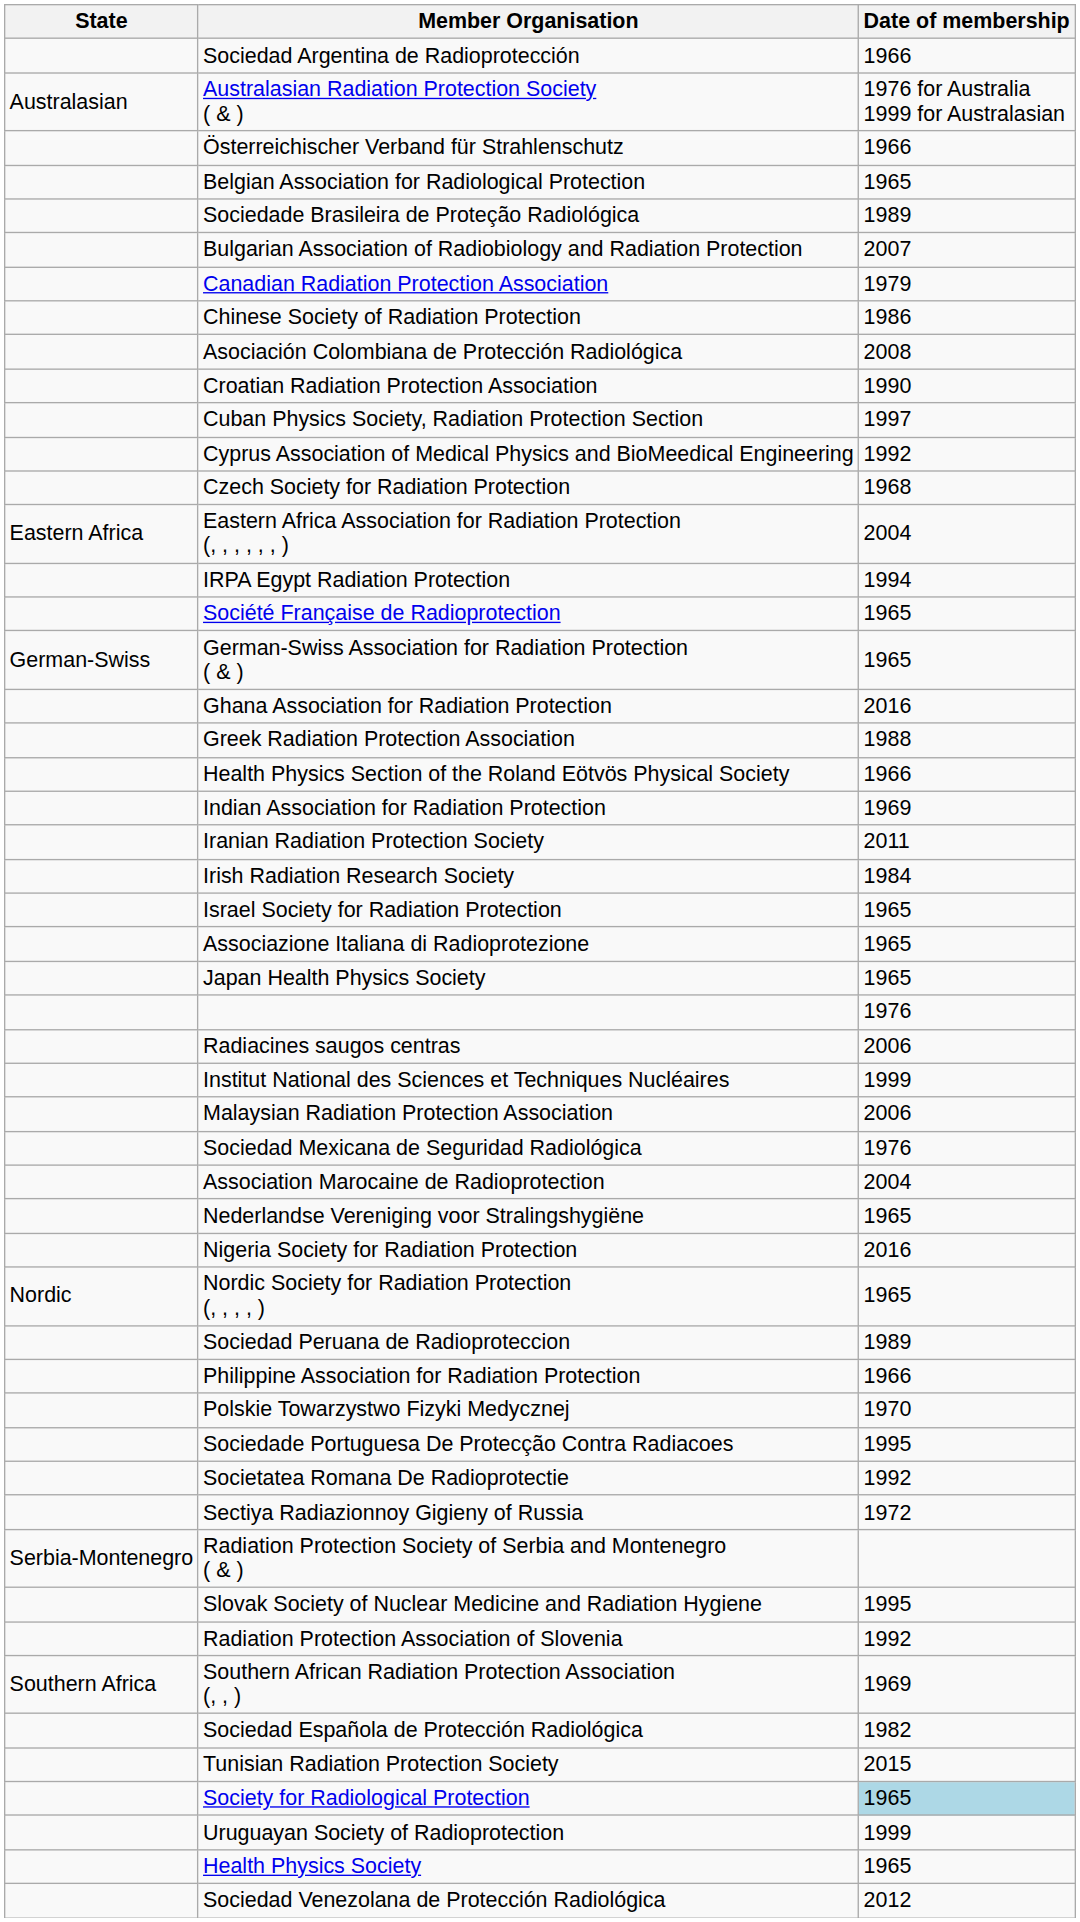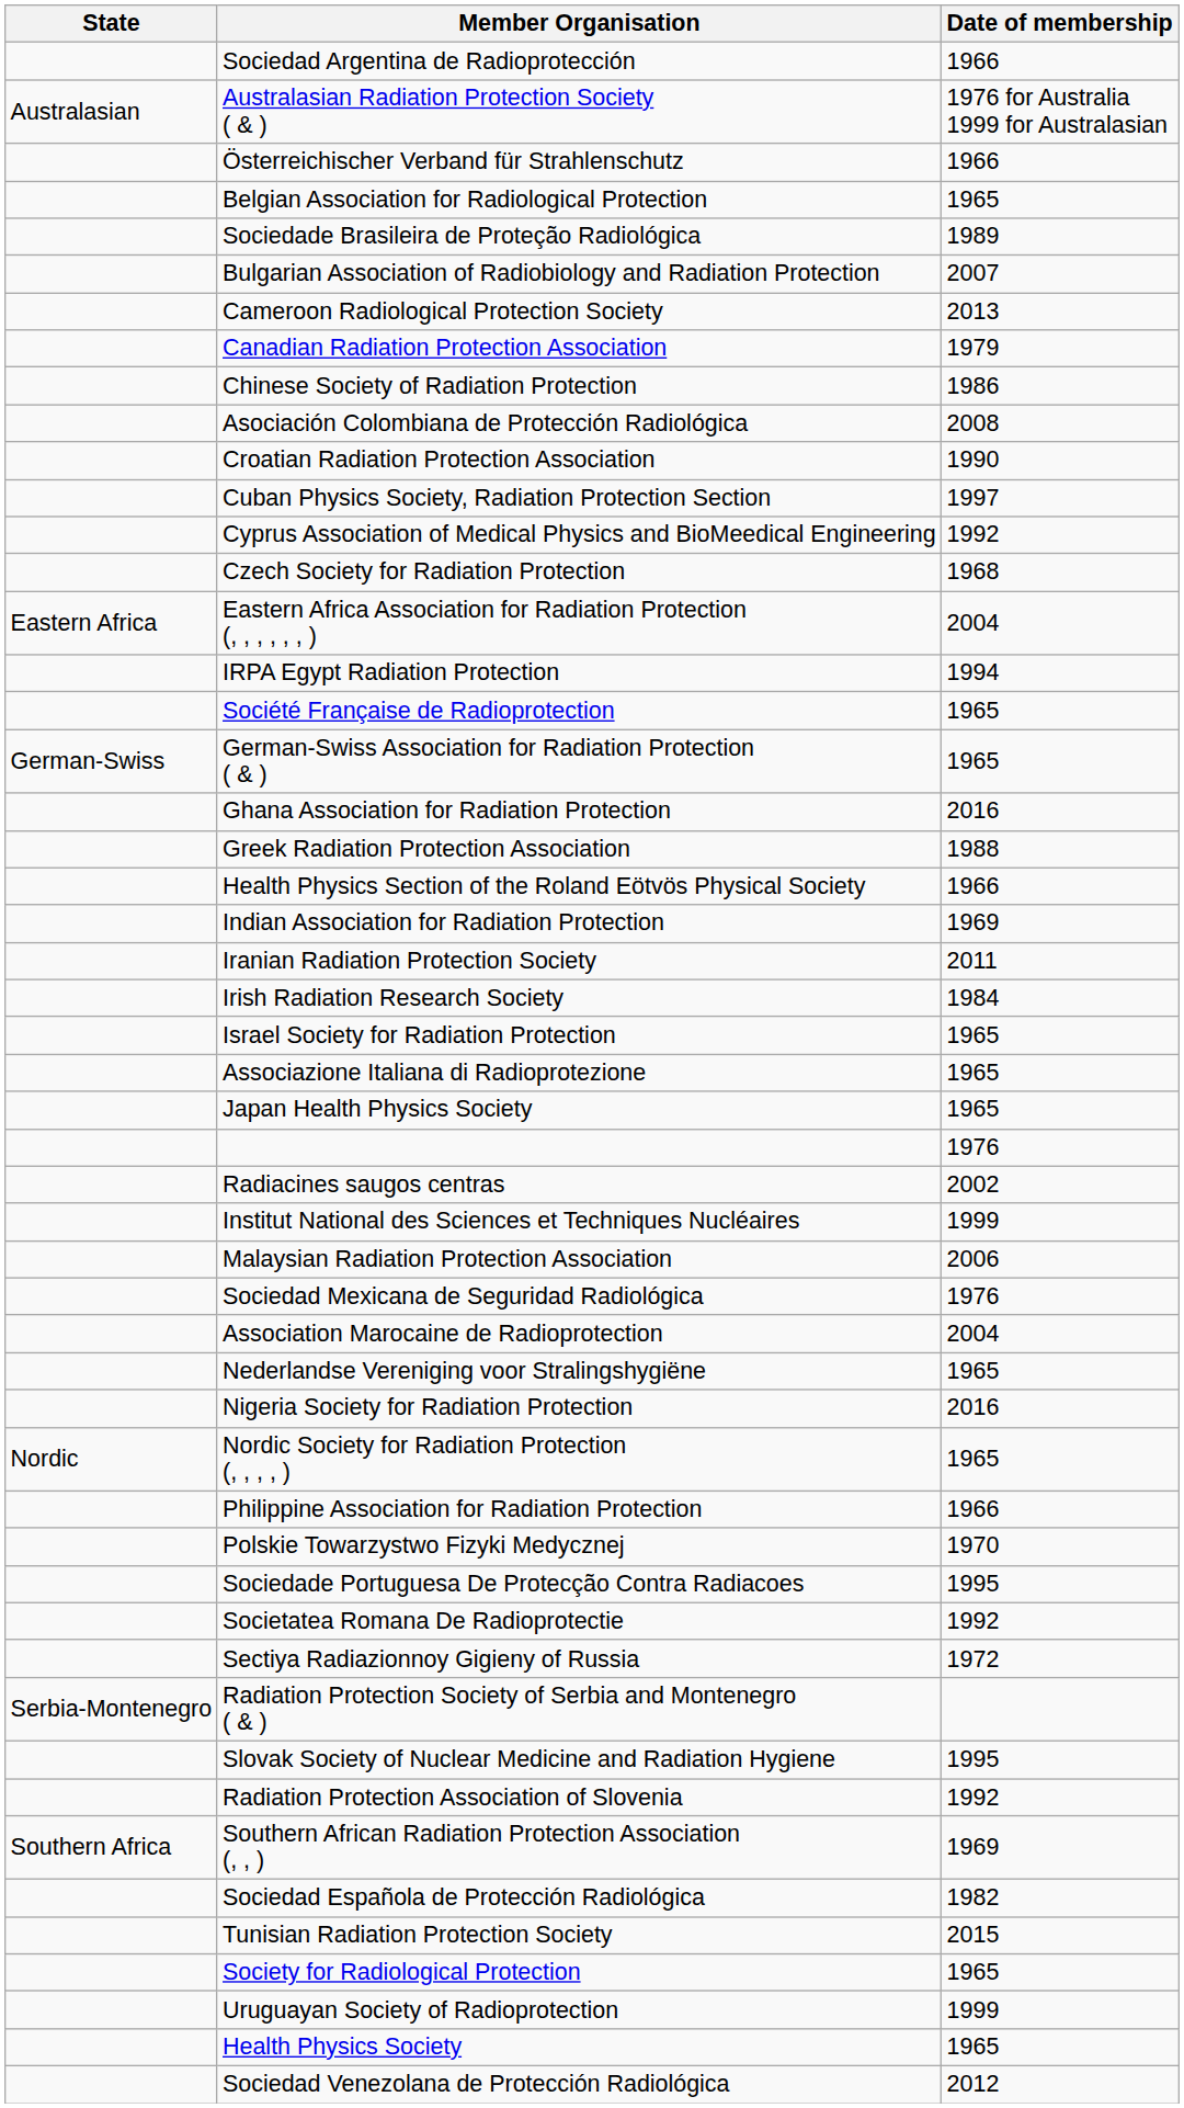 <table class="wikitable sortable mw-collapsible">
 <tr>
 <th><strong>State</strong></th>
 <th><strong>Member Organisation</strong></th>
 <th><strong>Date of membership</strong></th>
 </tr>
 <tr>
 <td></td>
 <td>Sociedad Argentina de Radioprotección</td>
 <td>1966</td>
 </tr>
 <tr>
 <td>Australasian</td>
 <td><a href='#'>Australasian Radiation Protection Society</a><br>( & )</td>
 <td>1976 for Australia<br>1999 for Australasian</td>
 </tr>
 <tr>
 <td></td>
 <td>Österreichischer Verband für Strahlenschutz</td>
 <td>1966</td>
 </tr>
 <tr>
 <td></td>
 <td>Belgian Association for Radiological Protection</td>
 <td>1965</td>
 </tr>
 <tr>
 <td></td>
 <td>Sociedade Brasileira de Proteção Radiológica</td>
 <td>1989</td>
 </tr>
 <tr>
 <td></td>
 <td>Bulgarian Association of Radiobiology and Radiation Protection</td>
 <td>2007</td>
+</tr>
+<tr>
+<td></td>
+<td>Cameroon Radiological Protection Society</td>
+<td>2013</td>
 </tr>
 <tr>
 <td></td>
 <td><a href='#'>Canadian Radiation Protection Association</a></td>
 <td>1979</td>
 </tr>
 <tr>
 <td></td>
 <td>Chinese Society of Radiation Protection</td>
 <td>1986</td>
 </tr>
 <tr>
 <td></td>
 <td>Asociación Colombiana de Protección Radiológica</td>
 <td>2008</td>
 </tr>
 <tr>
 <td></td>
 <td>Croatian Radiation Protection Association</td>
 <td>1990</td>
 </tr>
 <tr>
 <td></td>
 <td>Cuban Physics Society, Radiation Protection Section</td>
 <td>1997</td>
 </tr>
 <tr>
 <td></td>
 <td>Cyprus Association of Medical Physics and BioMeedical Engineering</td>
 <td>1992</td>
 </tr>
 <tr>
 <td></td>
 <td>Czech Society for Radiation Protection</td>
 <td>1968</td>
 </tr>
 <tr>
 <td>Eastern Africa</td>
 <td>Eastern Africa Association for Radiation Protection<br>(, , , , , , )</td>
 <td>2004</td>
 </tr>
 <tr>
 <td></td>
 <td>IRPA Egypt Radiation Protection</td>
 <td>1994</td>
 </tr>
 <tr>
 <td></td>
 <td><a href='#'>Société Française de Radioprotection</a></td>
 <td>1965</td>
 </tr>
 <tr>
 <td>German-Swiss</td>
 <td>German-Swiss Association for Radiation Protection<br>( & )</td>
 <td>1965</td>
 </tr>
 <tr>
 <td></td>
 <td>Ghana Association for Radiation Protection</td>
 <td>2016</td>
 </tr>
 <tr>
 <td></td>
 <td>Greek Radiation Protection Association</td>
 <td>1988</td>
 </tr>
 <tr>
 <td></td>
 <td>Health Physics Section of the Roland Eötvös Physical Society</td>
 <td>1966</td>
 </tr>
 <tr>
 <td></td>
 <td>Indian Association for Radiation Protection</td>
 <td>1969</td>
 </tr>
 <tr>
 <td></td>
 <td>Iranian Radiation Protection Society</td>
 <td>2011</td>
 </tr>
 <tr>
 <td></td>
 <td>Irish Radiation Research Society</td>
 <td>1984</td>
 </tr>
 <tr>
 <td></td>
 <td>Israel Society for Radiation Protection</td>
 <td>1965</td>
 </tr>
 <tr>
 <td></td>
 <td>Associazione Italiana di Radioprotezione</td>
 <td>1965</td>
 </tr>
 <tr>
 <td></td>
 <td>Japan Health Physics Society</td>
 <td>1965</td>
 </tr>
 <tr>
 <td></td>
 <td></td>
 <td>1976</td>
 </tr>
 <tr>
 <td></td>
 <td>Radiacines saugos centras</td>
-<td>2006</td>
+<td>2002</td>
 </tr>
 <tr>
 <td></td>
 <td>Institut National des Sciences et Techniques Nucléaires</td>
 <td>1999</td>
 </tr>
 <tr>
 <td></td>
 <td>Malaysian Radiation Protection Association</td>
 <td>2006</td>
 </tr>
 <tr>
 <td></td>
 <td>Sociedad Mexicana de Seguridad Radiológica</td>
 <td>1976</td>
 </tr>
 <tr>
 <td></td>
 <td>Association Marocaine de Radioprotection</td>
 <td>2004</td>
 </tr>
 <tr>
 <td></td>
 <td>Nederlandse Vereniging voor Stralingshygiëne</td>
 <td>1965</td>
 </tr>
 <tr>
 <td></td>
 <td>Nigeria Society for Radiation Protection</td>
 <td>2016</td>
 </tr>
 <tr>
 <td>Nordic</td>
 <td>Nordic Society for Radiation Protection<br>(, , , , )</td>
 <td>1965</td>
-</tr>
-<tr>
-<td></td>
-<td>Sociedad Peruana de Radioproteccion</td>
-<td>1989</td>
 </tr>
 <tr>
 <td></td>
 <td>Philippine Association for Radiation Protection</td>
 <td>1966</td>
 </tr>
 <tr>
 <td></td>
 <td>Polskie Towarzystwo Fizyki Medycznej</td>
 <td>1970</td>
 </tr>
 <tr>
 <td></td>
 <td>Sociedade Portuguesa De Protecção Contra Radiacoes</td>
 <td>1995</td>
 </tr>
 <tr>
 <td></td>
 <td>Societatea Romana De Radioprotectie</td>
 <td>1992</td>
 </tr>
 <tr>
 <td></td>
 <td>Sectiya Radiazionnoy Gigieny of Russia</td>
 <td>1972</td>
 </tr>
 <tr>
 <td>Serbia-Montenegro</td>
 <td>Radiation Protection Society of Serbia and Montenegro<br>( & )</td>
 <td></td>
 </tr>
 <tr>
 <td></td>
 <td>Slovak Society of Nuclear Medicine and Radiation Hygiene</td>
 <td>1995</td>
 </tr>
 <tr>
 <td></td>
 <td>Radiation Protection Association of Slovenia</td>
 <td>1992</td>
 </tr>
 <tr>
 <td>Southern Africa</td>
 <td>Southern African Radiation Protection Association<br>(, , )</td>
 <td>1969</td>
 </tr>
 <tr>
 <td></td>
 <td>Sociedad Española de Protección Radiológica</td>
 <td>1982</td>
 </tr>
 <tr>
 <td></td>
 <td>Tunisian Radiation Protection Society</td>
 <td>2015</td>
 </tr>
 <tr>
 <td></td>
 <td><a href='#'>Society for Radiological Protection</a></td>
-<td style="background: lightblue;">1965</td>
+<td>1965</td>
 </tr>
 <tr>
 <td></td>
 <td>Uruguayan Society of Radioprotection</td>
 <td>1999</td>
 </tr>
 <tr>
 <td></td>
 <td><a href='#'>Health Physics Society</a></td>
 <td>1965</td>
 </tr>
 <tr>
 <td></td>
 <td>Sociedad Venezolana de Protección Radiológica</td>
 <td>2012</td>
 </tr>
 </table>
